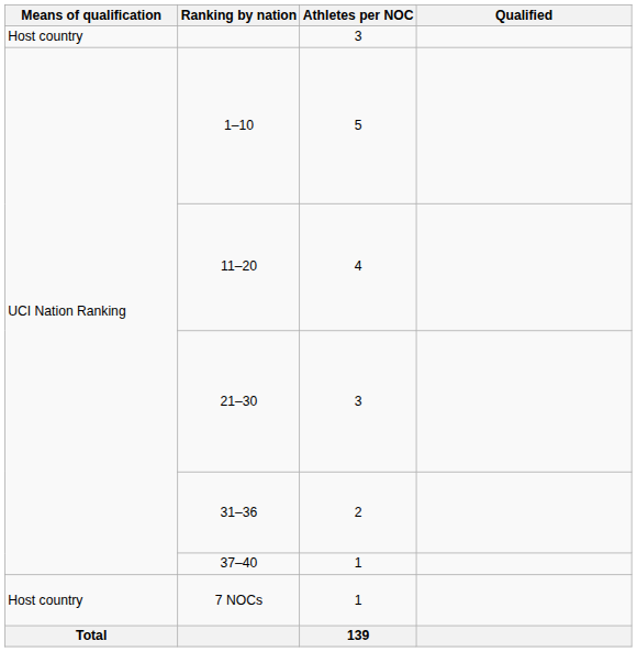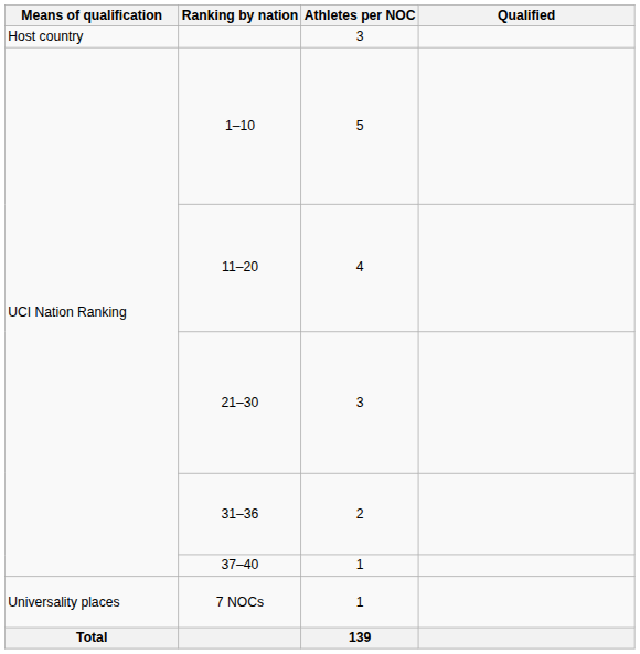 <table class="wikitable"  style="text-align:center;">
 <tr>
 <th width="200">Means of qualification</th>
 <th>Ranking by nation</th>
 <th>Athletes per NOC</th>
 <th width="250">Qualified</th>
 </tr>
 <tr>
 <td style="text-align:left;">Host country</td>
 <td></td>
 <td>3</td>
 <td align="left"></td>
 </tr>
 <tr>
 <td style="text-align:left;" rowspan="5">UCI Nation Ranking</td>
 <td>1–10</td>
 <td>5</td>
 <td align="left"><br><br><br><br><br><br><br><br><br><br></td>
 </tr>
 <tr>
 <td>11–20</td>
 <td>4</td>
 <td align="left"><br><br><br><br><br><br><br><br></td>
 </tr>
 <tr>
 <td>21–30</td>
 <td>3</td>
 <td align="left"><br><br><br><br><br><br><br><br><br></td>
 </tr>
 <tr>
 <td>31–36</td>
 <td>2</td>
 <td align="left"><br><br><br><br><br></td>
 </tr>
 <tr>
 <td>37–40</td>
 <td>1</td>
 <td align="left"><br></td>
 </tr>
 <tr>
-<td style="text-align:left;">Host country</td>
+<td style="text-align:left;">Universality places</td>
 <td>7 NOCs</td>
 <td>1</td>
 <td align="left"><br><br><br></td>
 </tr>
 <tr>
 <th>Total</th>
 <th></th>
 <th>139</th>
 <th></th>
 </tr>
 </table>
